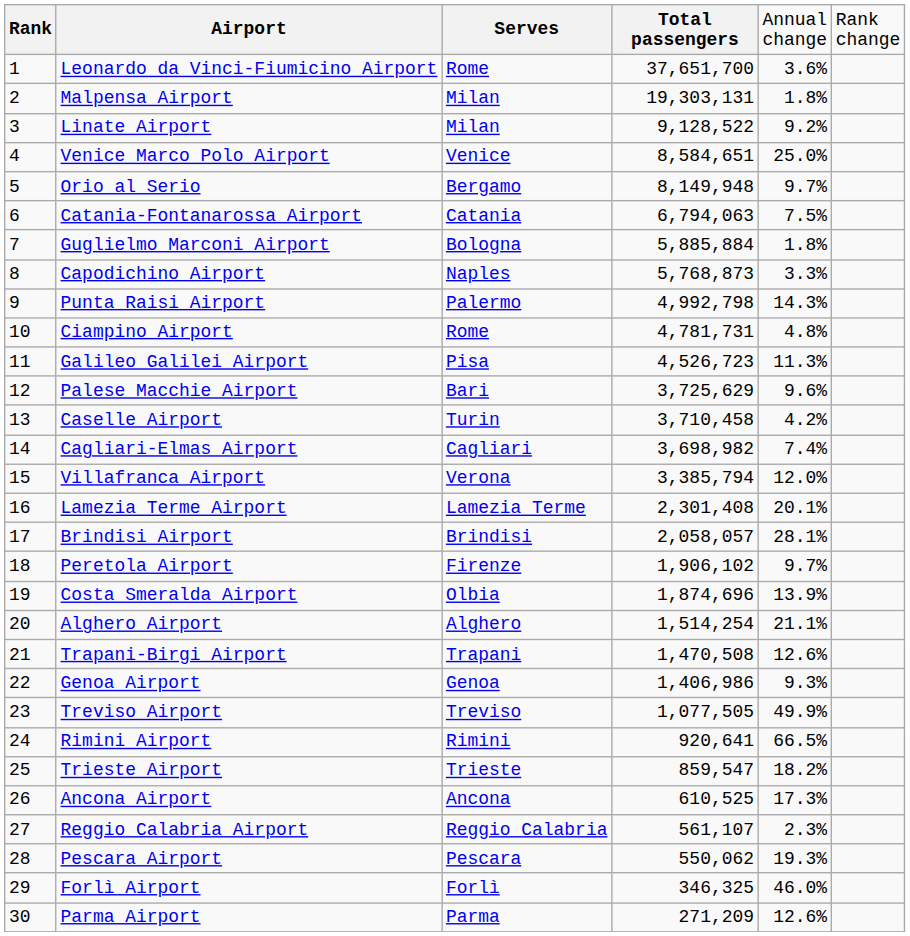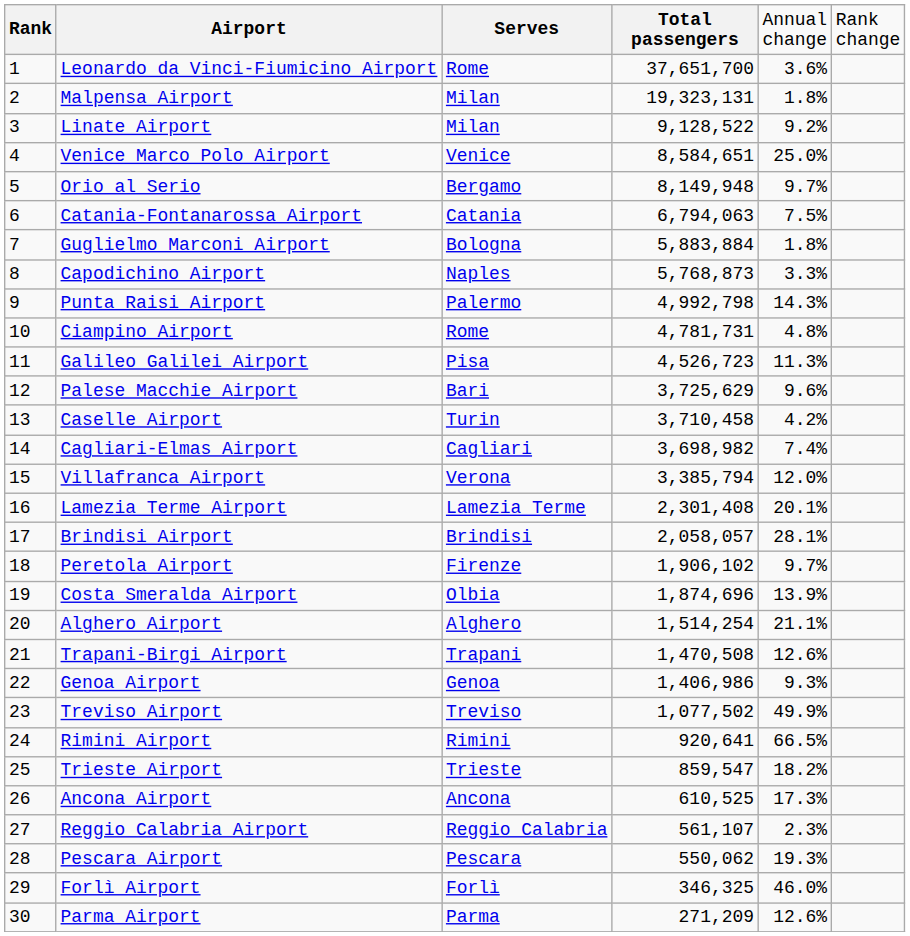 <table class="wikitable">
 <tr>
 <th>Rank</th>
 <th>Airport</th>
 <th>Serves</th>
 <th style="width:100px">Total<br>passengers</th>
 <td>Annual<br>change</td>
 <td>Rank<br>change</td>
 </tr>
 <tr>
 <td>1</td>
 <td><a href='#'>Leonardo da Vinci-Fiumicino Airport</a></td>
 <td><a href='#'>Rome</a></td>
 <td align="right">37,651,700</td>
 <td align="right">3.6%</td>
 <td align="center"></td>
 </tr>
 <tr>
 <td>2</td>
 <td><a href='#'>Malpensa Airport</a></td>
 <td><a href='#'>Milan</a></td>
-<td align="right">19,303,131</td>
+<td align="right">19,323,131</td>
 <td align="right">1.8%</td>
 <td align="center"></td>
 </tr>
 <tr>
 <td>3</td>
 <td><a href='#'>Linate Airport</a></td>
 <td><a href='#'>Milan</a></td>
 <td align="right">9,128,522</td>
 <td align="right">9.2%</td>
 <td align="center"></td>
 </tr>
 <tr>
 <td>4</td>
 <td><a href='#'>Venice Marco Polo Airport</a></td>
 <td><a href='#'>Venice</a></td>
 <td align="right">8,584,651</td>
 <td align="right">25.0%</td>
 <td align="center"></td>
 </tr>
 <tr>
 <td>5</td>
 <td><a href='#'>Orio al Serio</a></td>
 <td><a href='#'>Bergamo</a></td>
 <td align="right">8,149,948</td>
 <td align="right">9.7%</td>
 <td align="center"></td>
 </tr>
 <tr>
 <td>6</td>
 <td><a href='#'>Catania-Fontanarossa Airport</a></td>
 <td><a href='#'>Catania</a></td>
 <td align="right">6,794,063</td>
 <td align="right">7.5%</td>
 <td align="center"></td>
 </tr>
 <tr>
 <td>7</td>
 <td><a href='#'>Guglielmo Marconi Airport</a></td>
 <td><a href='#'>Bologna</a></td>
-<td align="right">5,885,884</td>
+<td align="right">5,883,884</td>
 <td align="right">1.8%</td>
 <td align="center"></td>
 </tr>
 <tr>
 <td>8</td>
 <td><a href='#'>Capodichino Airport</a></td>
 <td><a href='#'>Naples</a></td>
 <td align="right">5,768,873</td>
 <td align="right">3.3%</td>
 <td align="center"></td>
 </tr>
 <tr>
 <td>9</td>
 <td><a href='#'>Punta Raisi Airport</a></td>
 <td><a href='#'>Palermo</a></td>
 <td align="right">4,992,798</td>
 <td align="right">14.3%</td>
 <td align="center"></td>
 </tr>
 <tr>
 <td>10</td>
 <td><a href='#'>Ciampino Airport</a></td>
 <td><a href='#'>Rome</a></td>
 <td align="right">4,781,731</td>
 <td align="right">4.8%</td>
 <td align="center"></td>
 </tr>
 <tr>
 <td>11</td>
 <td><a href='#'>Galileo Galilei Airport</a></td>
 <td><a href='#'>Pisa</a></td>
 <td align="right">4,526,723</td>
 <td align="right">11.3%</td>
 <td align="center"></td>
 </tr>
 <tr>
 <td>12</td>
 <td><a href='#'>Palese Macchie Airport</a></td>
 <td><a href='#'>Bari</a></td>
 <td align="right">3,725,629</td>
 <td align="right">9.6%</td>
 <td align="center"></td>
 </tr>
 <tr>
 <td>13</td>
 <td><a href='#'>Caselle Airport</a></td>
 <td><a href='#'>Turin</a></td>
 <td align="right">3,710,458</td>
 <td align="right">4.2%</td>
 <td align="center"></td>
 </tr>
 <tr>
 <td>14</td>
 <td><a href='#'>Cagliari-Elmas Airport</a></td>
 <td><a href='#'>Cagliari</a></td>
 <td align="right">3,698,982</td>
 <td align="right">7.4%</td>
 <td align="center"></td>
 </tr>
 <tr>
 <td>15</td>
 <td><a href='#'>Villafranca Airport</a></td>
 <td><a href='#'>Verona</a></td>
 <td align="right">3,385,794</td>
 <td align="right">12.0%</td>
 <td align="center"></td>
 </tr>
 <tr>
 <td>16</td>
 <td><a href='#'>Lamezia Terme Airport</a></td>
 <td><a href='#'>Lamezia Terme</a></td>
 <td align="right">2,301,408</td>
 <td align="right">20.1%</td>
 <td align="center"></td>
 </tr>
 <tr>
 <td>17</td>
 <td><a href='#'>Brindisi Airport</a></td>
 <td><a href='#'>Brindisi</a></td>
 <td align="right">2,058,057</td>
 <td align="right">28.1%</td>
 <td align="center"></td>
 </tr>
 <tr>
 <td>18</td>
 <td><a href='#'>Peretola Airport</a></td>
 <td><a href='#'>Firenze</a></td>
 <td align="right">1,906,102</td>
 <td align="right">9.7%</td>
 <td align="center"></td>
 </tr>
 <tr>
 <td>19</td>
 <td><a href='#'>Costa Smeralda Airport</a></td>
 <td><a href='#'>Olbia</a></td>
 <td align="right">1,874,696</td>
 <td align="right">13.9%</td>
 <td align="center"></td>
 </tr>
 <tr>
 <td>20</td>
 <td><a href='#'>Alghero Airport</a></td>
 <td><a href='#'>Alghero</a></td>
 <td align="right">1,514,254</td>
 <td align="right">21.1%</td>
 <td align="center"></td>
 </tr>
 <tr>
 <td>21</td>
 <td><a href='#'>Trapani-Birgi Airport</a></td>
 <td><a href='#'>Trapani</a></td>
 <td align="right">1,470,508</td>
 <td align="right">12.6%</td>
 <td align="center"></td>
 </tr>
 <tr>
 <td>22</td>
 <td><a href='#'>Genoa Airport</a></td>
 <td><a href='#'>Genoa</a></td>
 <td align="right">1,406,986</td>
 <td align="right">9.3%</td>
 <td align="center"></td>
 </tr>
 <tr>
 <td>23</td>
 <td><a href='#'>Treviso Airport</a></td>
 <td><a href='#'>Treviso</a></td>
-<td align="right">1,077,505</td>
+<td align="right">1,077,502</td>
 <td align="right">49.9%</td>
 <td align="center"></td>
 </tr>
 <tr>
 <td>24</td>
 <td><a href='#'>Rimini Airport</a></td>
 <td><a href='#'>Rimini</a></td>
 <td align="right">920,641</td>
 <td align="right">66.5%</td>
 <td align="center"></td>
 </tr>
 <tr>
 <td>25</td>
 <td><a href='#'>Trieste Airport</a></td>
 <td><a href='#'>Trieste</a></td>
 <td align="right">859,547</td>
 <td align="right">18.2%</td>
 <td align="center"></td>
 </tr>
 <tr>
 <td>26</td>
 <td><a href='#'>Ancona Airport</a></td>
 <td><a href='#'>Ancona</a></td>
 <td align="right">610,525</td>
 <td align="right">17.3%</td>
 <td align="center"></td>
 </tr>
 <tr>
 <td>27</td>
 <td><a href='#'>Reggio Calabria Airport</a></td>
 <td><a href='#'>Reggio Calabria</a></td>
 <td align="right">561,107</td>
 <td align="right">2.3%</td>
 <td align="center"></td>
 </tr>
 <tr>
 <td>28</td>
 <td><a href='#'>Pescara Airport</a></td>
 <td><a href='#'>Pescara</a></td>
 <td align="right">550,062</td>
 <td align="right">19.3%</td>
 <td align="center"></td>
 </tr>
 <tr>
 <td>29</td>
 <td><a href='#'>Forlì Airport</a></td>
 <td><a href='#'>Forlì</a></td>
 <td align="right">346,325</td>
 <td align="right">46.0%</td>
 <td align="center"></td>
 </tr>
 <tr>
 <td>30</td>
 <td><a href='#'>Parma Airport</a></td>
 <td><a href='#'>Parma</a></td>
 <td align="right">271,209</td>
 <td align="right">12.6%</td>
 <td align="center"></td>
 </tr>
 <tr>
 </tr>
 </table>
